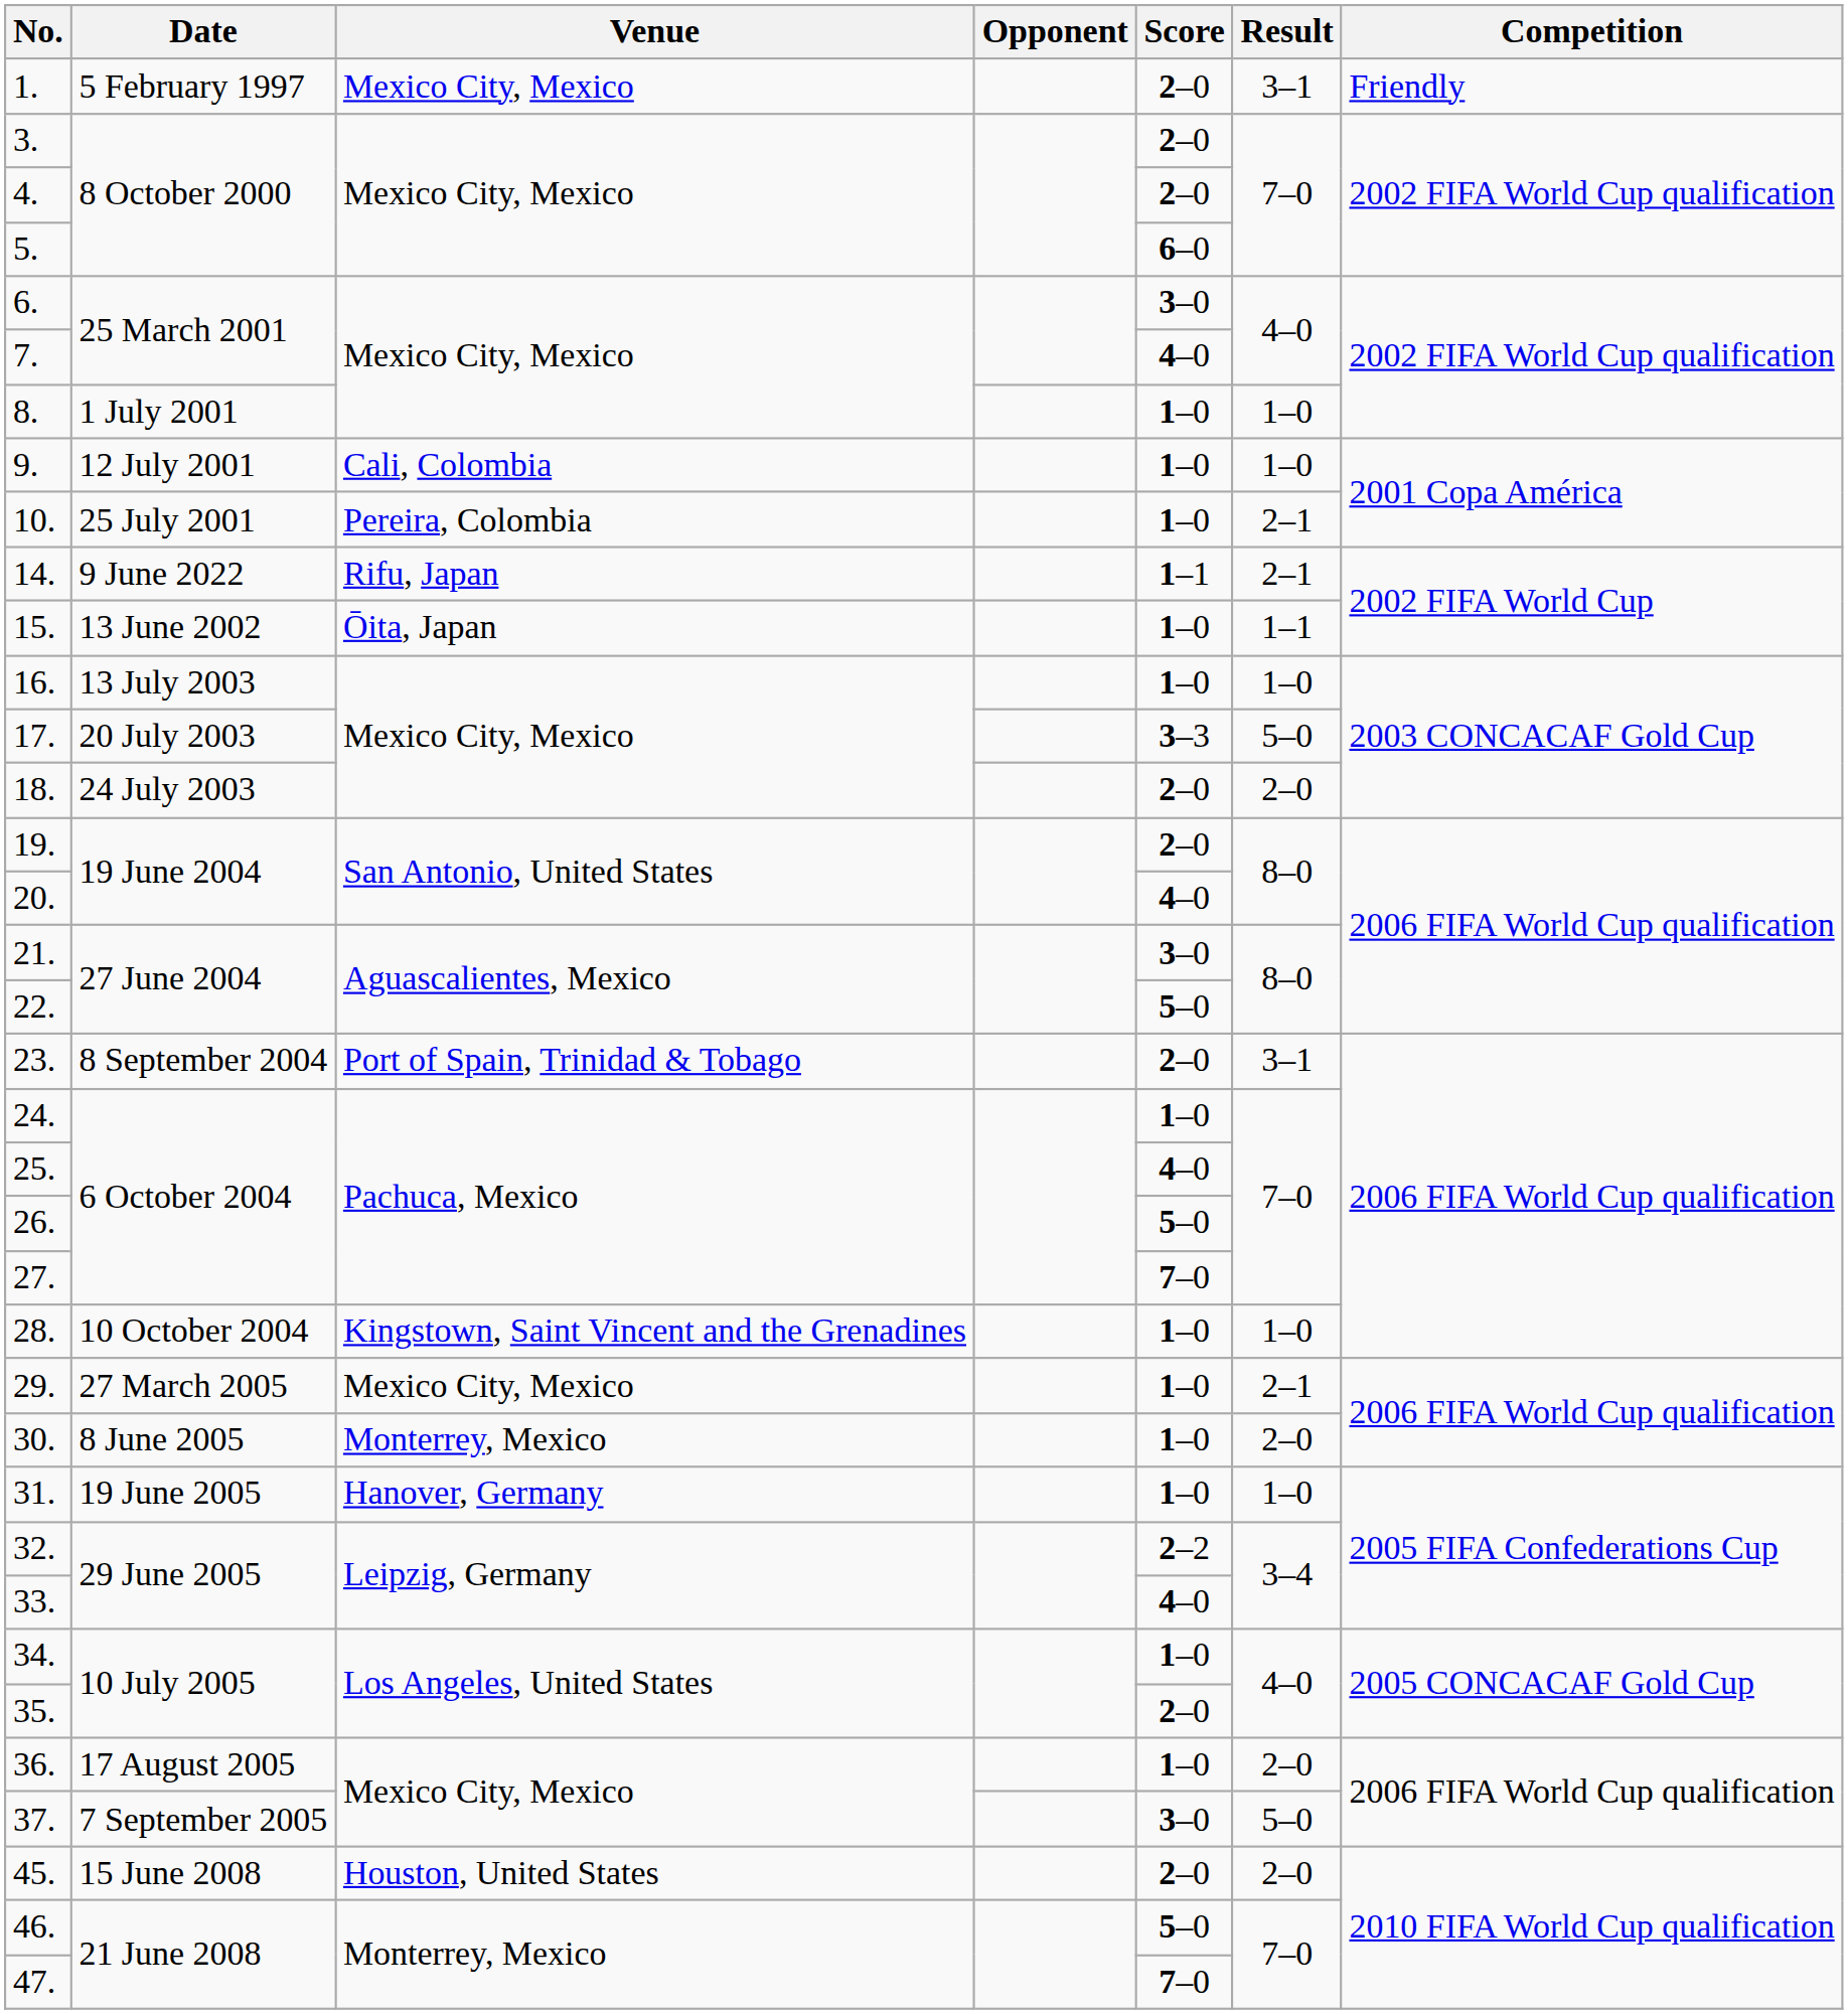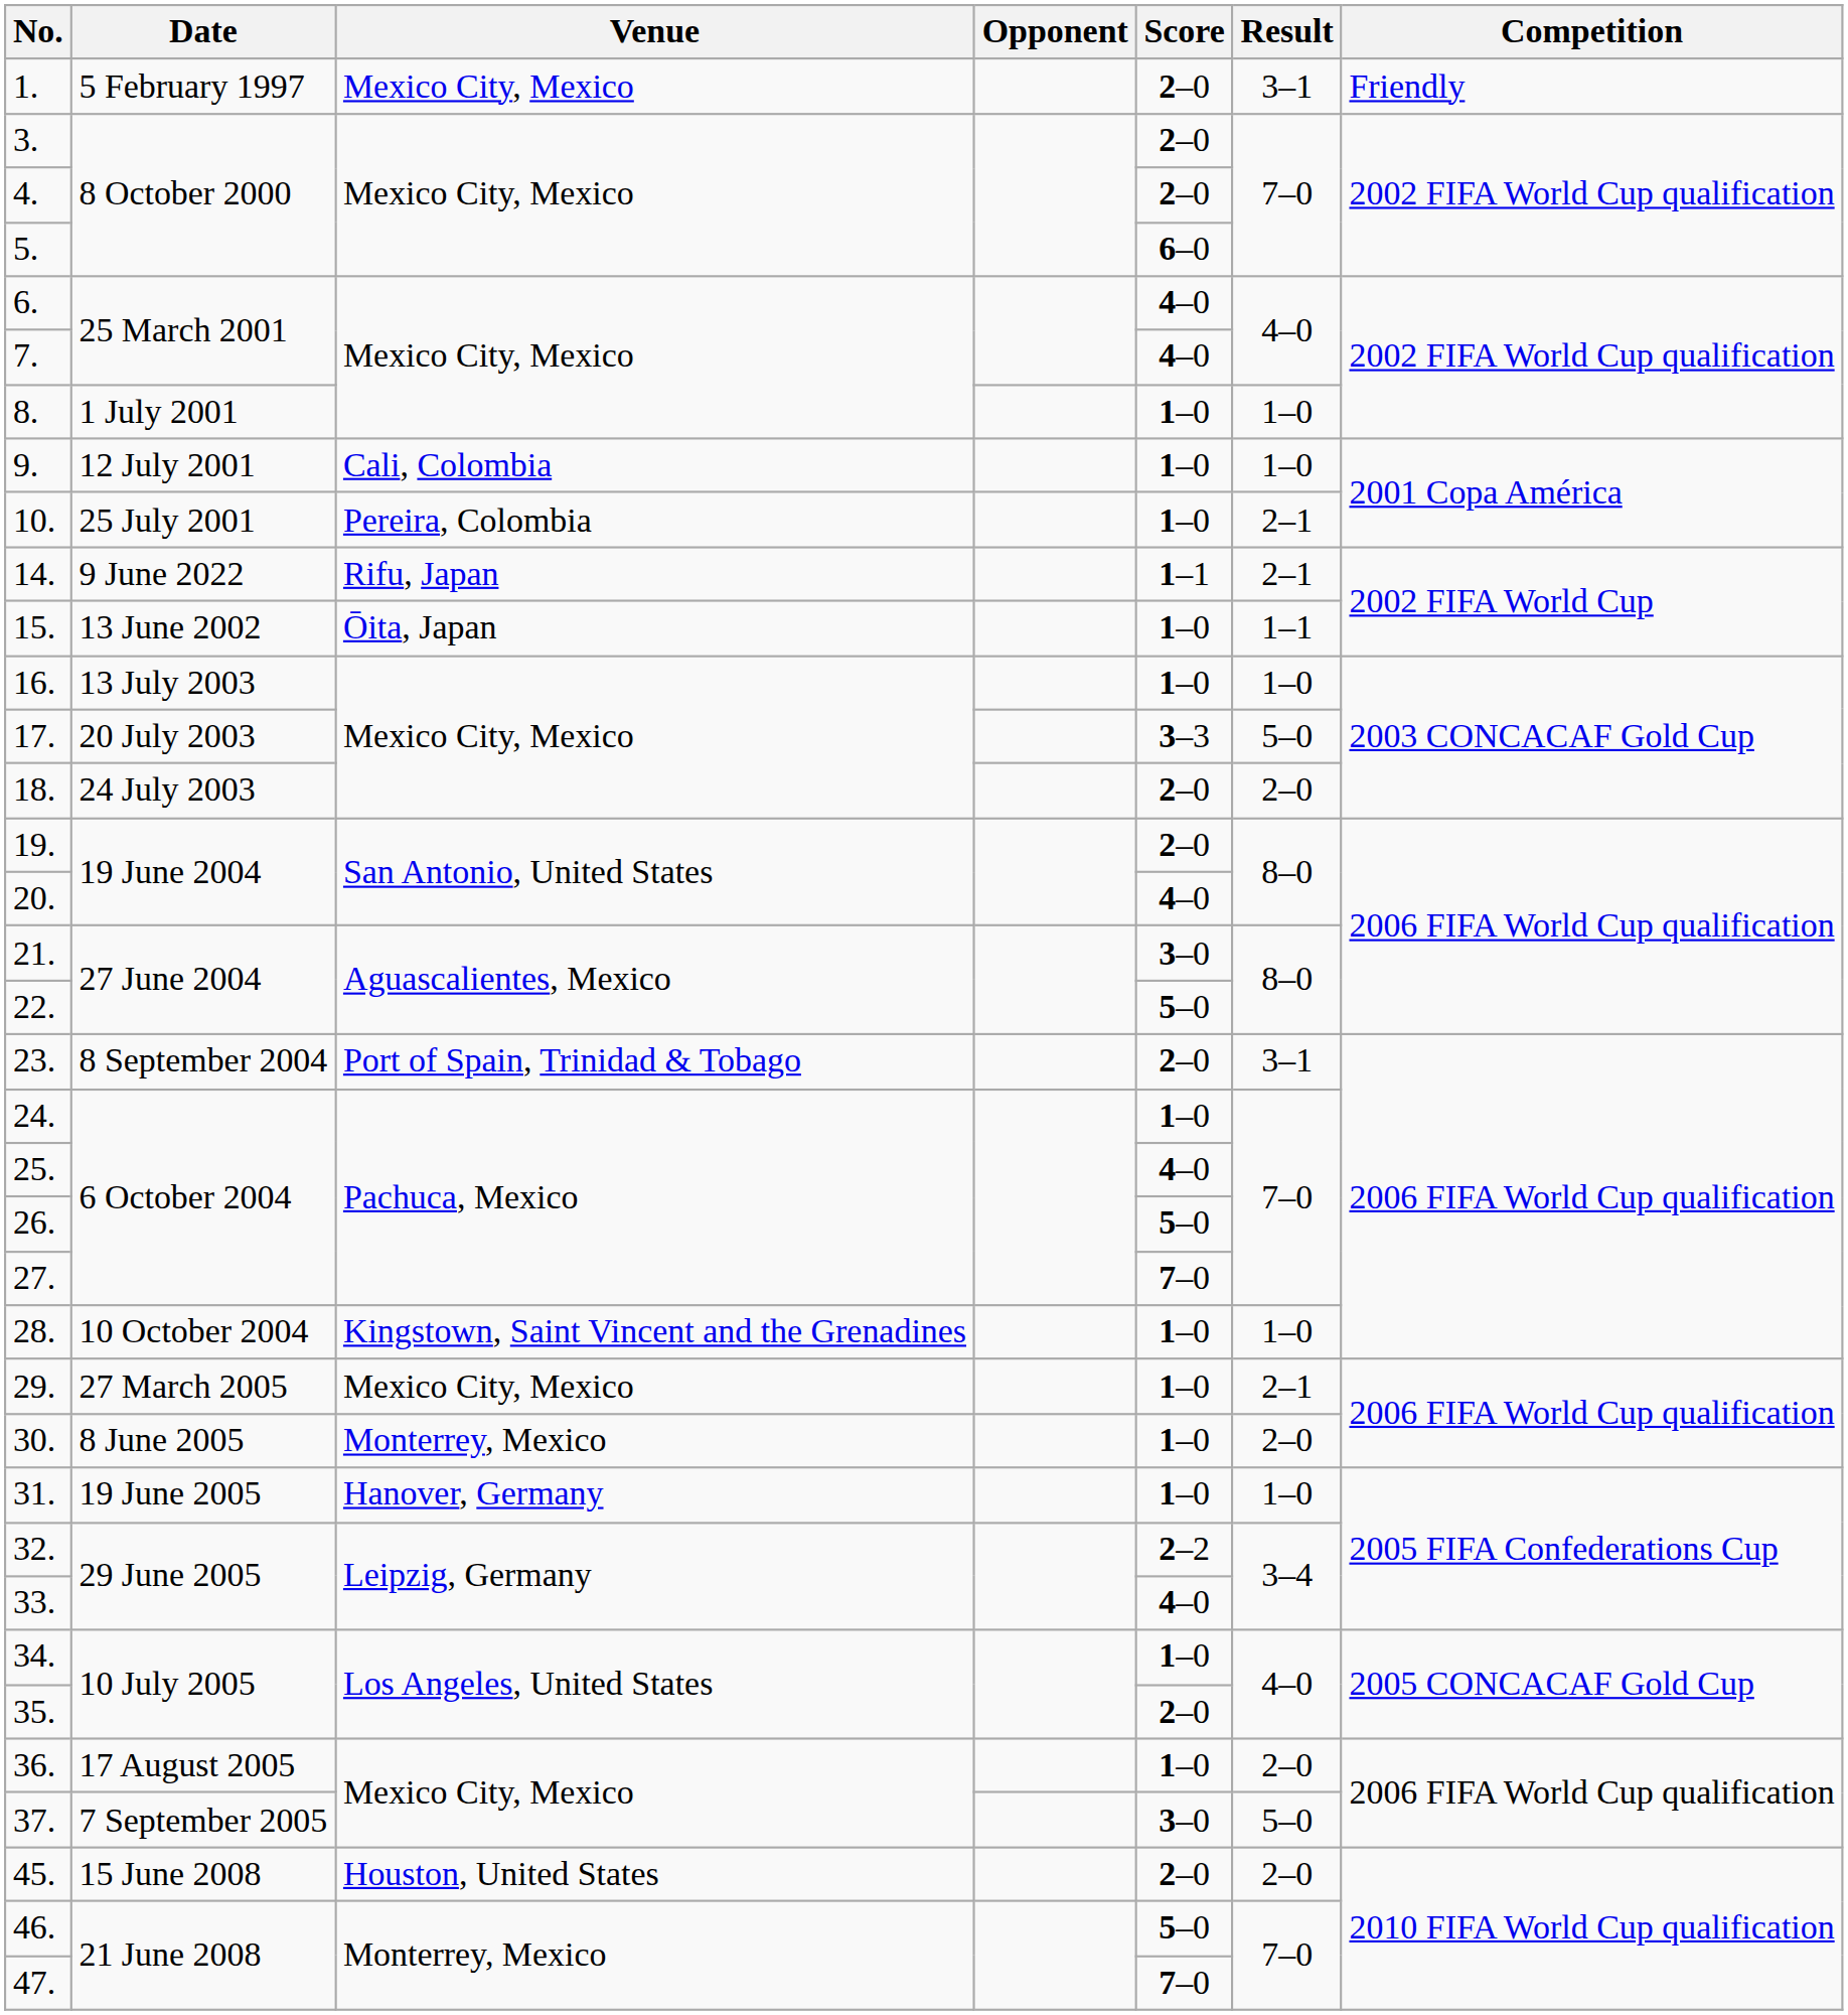 <table class="wikitable">
 <tr>
 <th>No.</th>
 <th>Date</th>
 <th>Venue</th>
 <th>Opponent</th>
 <th>Score</th>
 <th>Result</th>
 <th>Competition</th>
 </tr>
 <tr>
 <td>1.</td>
 <td>5 February 1997</td>
 <td><a href='#'>Mexico City</a>, <a href='#'>Mexico</a></td>
 <td></td>
 <td align=center><strong>2</strong>–0</td>
 <td align=center>3–1</td>
 <td><a href='#'>Friendly</a></td>
 </tr>
 <tr>
 <td>3.</td>
 <td rowspan=3>8 October 2000</td>
 <td rowspan=3>Mexico City, Mexico</td>
 <td rowspan=3></td>
 <td align=center><strong>2</strong>–0</td>
 <td rowspan=3 align=center>7–0</td>
 <td rowspan=3><a href='#'>2002 FIFA World Cup qualification</a></td>
 </tr>
 <tr>
 <td>4.</td>
 <td align=center><strong>2</strong>–0</td>
 </tr>
 <tr>
 <td>5.</td>
 <td align=center><strong>6</strong>–0</td>
 </tr>
 <tr>
 <td>6.</td>
 <td rowspan=2>25 March 2001</td>
 <td rowspan=3>Mexico City, Mexico</td>
 <td rowspan=2></td>
-<td align=center><strong>3</strong>–0</td>
+<td align=center><strong>4</strong>–0</td>
 <td rowspan=2 align=center>4–0</td>
 <td rowspan=3><a href='#'>2002 FIFA World Cup qualification</a></td>
 </tr>
 <tr>
 <td>7.</td>
 <td align=center><strong>4</strong>–0</td>
 </tr>
 <tr>
 <td>8.</td>
 <td>1 July 2001</td>
 <td></td>
 <td align=center><strong>1</strong>–0</td>
 <td align=center>1–0</td>
 </tr>
 <tr>
 <td>9.</td>
 <td>12 July 2001</td>
 <td><a href='#'>Cali</a>, <a href='#'>Colombia</a></td>
 <td></td>
 <td align=center><strong>1</strong>–0</td>
 <td align=center>1–0</td>
 <td rowspan=2><a href='#'>2001 Copa América</a></td>
 </tr>
 <tr>
 <td>10.</td>
 <td>25 July 2001</td>
 <td><a href='#'>Pereira</a>, Colombia</td>
 <td></td>
 <td align=center><strong>1</strong>–0</td>
 <td align=center>2–1</td>
 </tr>
 <tr>
 <td>14.</td>
 <td>9 June 2022</td>
 <td><a href='#'>Rifu</a>, <a href='#'>Japan</a></td>
 <td></td>
 <td align=center><strong>1</strong>–1</td>
 <td align=center>2–1</td>
 <td rowspan=2><a href='#'>2002 FIFA World Cup</a></td>
 </tr>
 <tr>
 <td>15.</td>
 <td>13 June 2002</td>
 <td><a href='#'>Ōita</a>, Japan</td>
 <td></td>
 <td align=center><strong>1</strong>–0</td>
 <td align=center>1–1</td>
 </tr>
 <tr>
 <td>16.</td>
 <td>13 July 2003</td>
 <td rowspan=3>Mexico City, Mexico</td>
 <td></td>
 <td align=center><strong>1</strong>–0</td>
 <td align=center>1–0</td>
 <td rowspan=3><a href='#'>2003 CONCACAF Gold Cup</a></td>
 </tr>
 <tr>
 <td>17.</td>
 <td>20 July 2003</td>
 <td></td>
 <td align=center><strong>3</strong>–3</td>
 <td align=center>5–0</td>
 </tr>
 <tr>
 <td>18.</td>
 <td>24 July 2003</td>
 <td></td>
 <td align=center><strong>2</strong>–0</td>
 <td align=center>2–0</td>
 </tr>
 <tr>
 <td>19.</td>
 <td rowspan=2>19 June 2004</td>
 <td rowspan=2><a href='#'>San Antonio</a>, United States</td>
 <td rowspan=2></td>
 <td align=center><strong>2</strong>–0</td>
 <td rowspan=2 align=center>8–0</td>
 <td rowspan=4><a href='#'>2006 FIFA World Cup qualification</a></td>
 </tr>
 <tr>
 <td>20.</td>
 <td align=center><strong>4</strong>–0</td>
 </tr>
 <tr>
 <td>21.</td>
 <td rowspan=2>27 June 2004</td>
 <td rowspan=2><a href='#'>Aguascalientes</a>, Mexico</td>
 <td rowspan=2></td>
 <td align=center><strong>3</strong>–0</td>
 <td rowspan=2 align=center>8–0</td>
 </tr>
 <tr>
 <td>22.</td>
 <td align=center><strong>5</strong>–0</td>
 </tr>
 <tr>
 <td>23.</td>
 <td>8 September 2004</td>
 <td><a href='#'>Port of Spain</a>, <a href='#'>Trinidad & Tobago</a></td>
 <td></td>
 <td align=center><strong>2</strong>–0</td>
 <td align=center>3–1</td>
 <td rowspan=6><a href='#'>2006 FIFA World Cup qualification</a></td>
 </tr>
 <tr>
 <td>24.</td>
 <td rowspan=4>6 October 2004</td>
 <td rowspan=4><a href='#'>Pachuca</a>, Mexico</td>
 <td rowspan=4></td>
 <td align=center><strong>1</strong>–0</td>
 <td rowspan=4 align=center>7–0</td>
 </tr>
 <tr>
 <td>25.</td>
 <td align=center><strong>4</strong>–0</td>
 </tr>
 <tr>
 <td>26.</td>
 <td align=center><strong>5</strong>–0</td>
 </tr>
 <tr>
 <td>27.</td>
 <td align=center><strong>7</strong>–0</td>
 </tr>
 <tr>
 <td>28.</td>
 <td>10 October 2004</td>
 <td><a href='#'>Kingstown</a>, <a href='#'>Saint Vincent and the Grenadines</a></td>
 <td></td>
 <td align=center><strong>1</strong>–0</td>
 <td align=center>1–0</td>
 </tr>
 <tr>
 <td>29.</td>
 <td>27 March 2005</td>
 <td>Mexico City, Mexico</td>
 <td></td>
 <td align=center><strong>1</strong>–0</td>
 <td align=center>2–1</td>
 <td rowspan=2><a href='#'>2006 FIFA World Cup qualification</a></td>
 </tr>
 <tr>
 <td>30.</td>
 <td>8 June 2005</td>
 <td><a href='#'>Monterrey</a>, Mexico</td>
 <td></td>
 <td align=center><strong>1</strong>–0</td>
 <td align=center>2–0</td>
 </tr>
 <tr>
 <td>31.</td>
 <td>19 June 2005</td>
 <td><a href='#'>Hanover</a>, <a href='#'>Germany</a></td>
 <td></td>
 <td align=center><strong>1</strong>–0</td>
 <td align=center>1–0</td>
 <td rowspan=3><a href='#'>2005 FIFA Confederations Cup</a></td>
 </tr>
 <tr>
 <td>32.</td>
 <td rowspan=2>29 June 2005</td>
 <td rowspan=2><a href='#'>Leipzig</a>, Germany</td>
 <td rowspan=2></td>
 <td align=center><strong>2</strong>–2</td>
 <td rowspan=2 align=center>3–4 </td>
 </tr>
 <tr>
 <td>33.</td>
 <td align=center><strong>4</strong>–0</td>
 </tr>
 <tr>
 <td>34.</td>
 <td rowspan=2>10 July 2005</td>
 <td rowspan=2><a href='#'>Los Angeles</a>, United States</td>
 <td rowspan=2></td>
 <td align=center><strong>1</strong>–0</td>
 <td rowspan=2 align=center>4–0</td>
 <td rowspan=2><a href='#'>2005 CONCACAF Gold Cup</a></td>
 </tr>
 <tr>
 <td>35.</td>
 <td align=center><strong>2</strong>–0</td>
 </tr>
 <tr>
 <td>36.</td>
 <td>17 August 2005</td>
 <td rowspan=2>Mexico City, Mexico</td>
 <td></td>
 <td align=center><strong>1</strong>–0</td>
 <td align=center>2–0</td>
 <td rowspan=2>2006 FIFA World Cup qualification</td>
 </tr>
 <tr>
 <td>37.</td>
 <td>7 September 2005</td>
 <td></td>
 <td align=center><strong>3</strong>–0</td>
 <td align=center>5–0</td>
 </tr>
 <tr>
 <td>45.</td>
 <td>15 June 2008</td>
 <td><a href='#'>Houston</a>, United States</td>
 <td></td>
 <td align=center><strong>2</strong>–0</td>
 <td align=center>2–0</td>
 <td rowspan=3><a href='#'>2010 FIFA World Cup qualification</a></td>
 </tr>
 <tr>
 <td>46.</td>
 <td rowspan=2>21 June 2008</td>
 <td rowspan=2>Monterrey, Mexico</td>
 <td rowspan=2></td>
 <td align=center><strong>5</strong>–0</td>
 <td rowspan=2 align=center>7–0</td>
 </tr>
 <tr>
 <td>47.</td>
 <td align=center><strong>7</strong>–0</td>
 </tr>
 </table>
